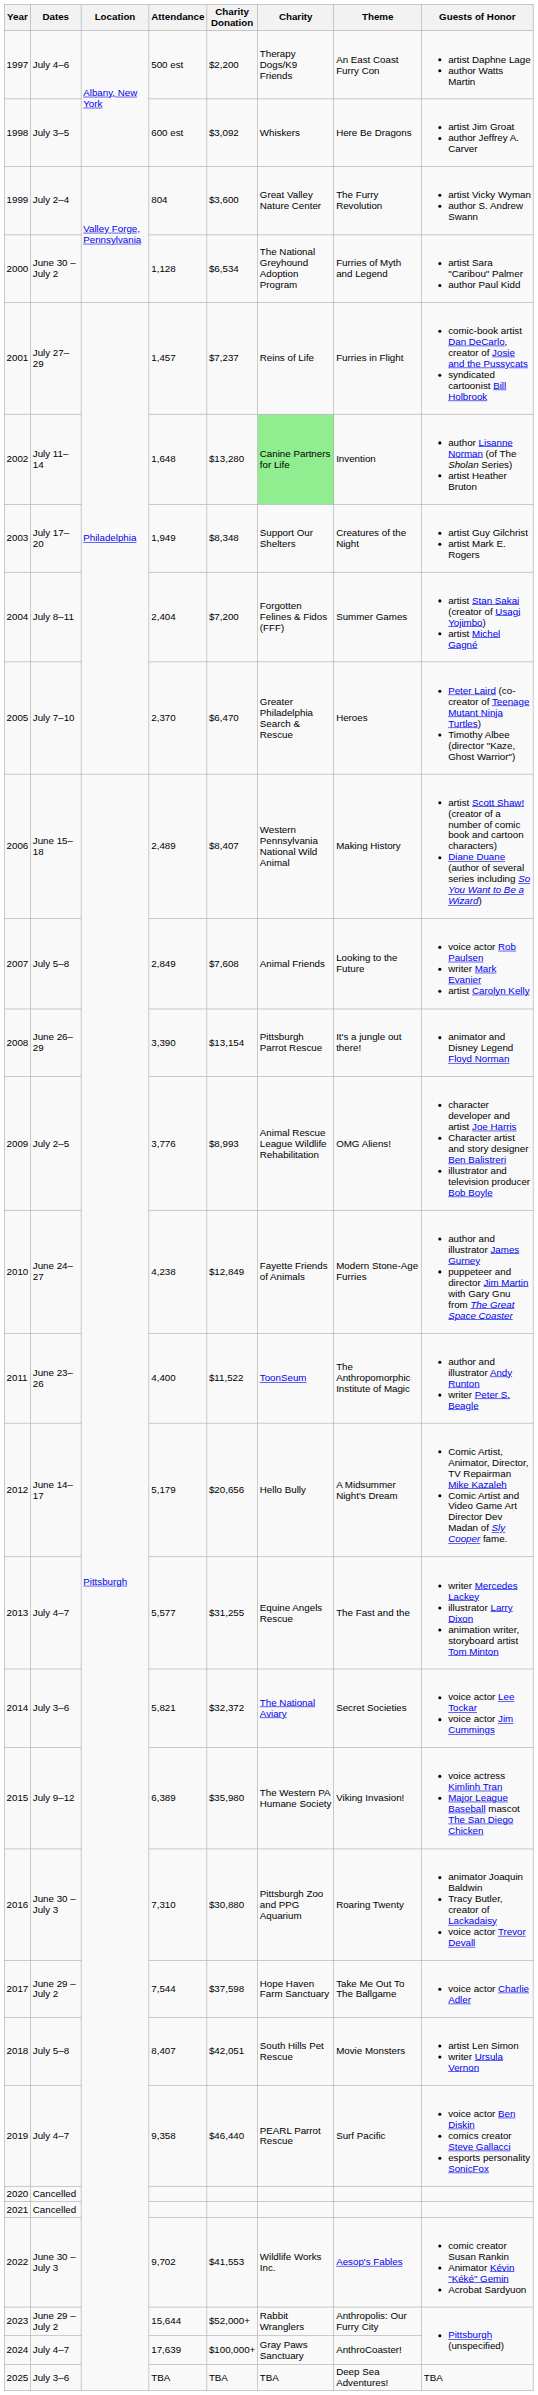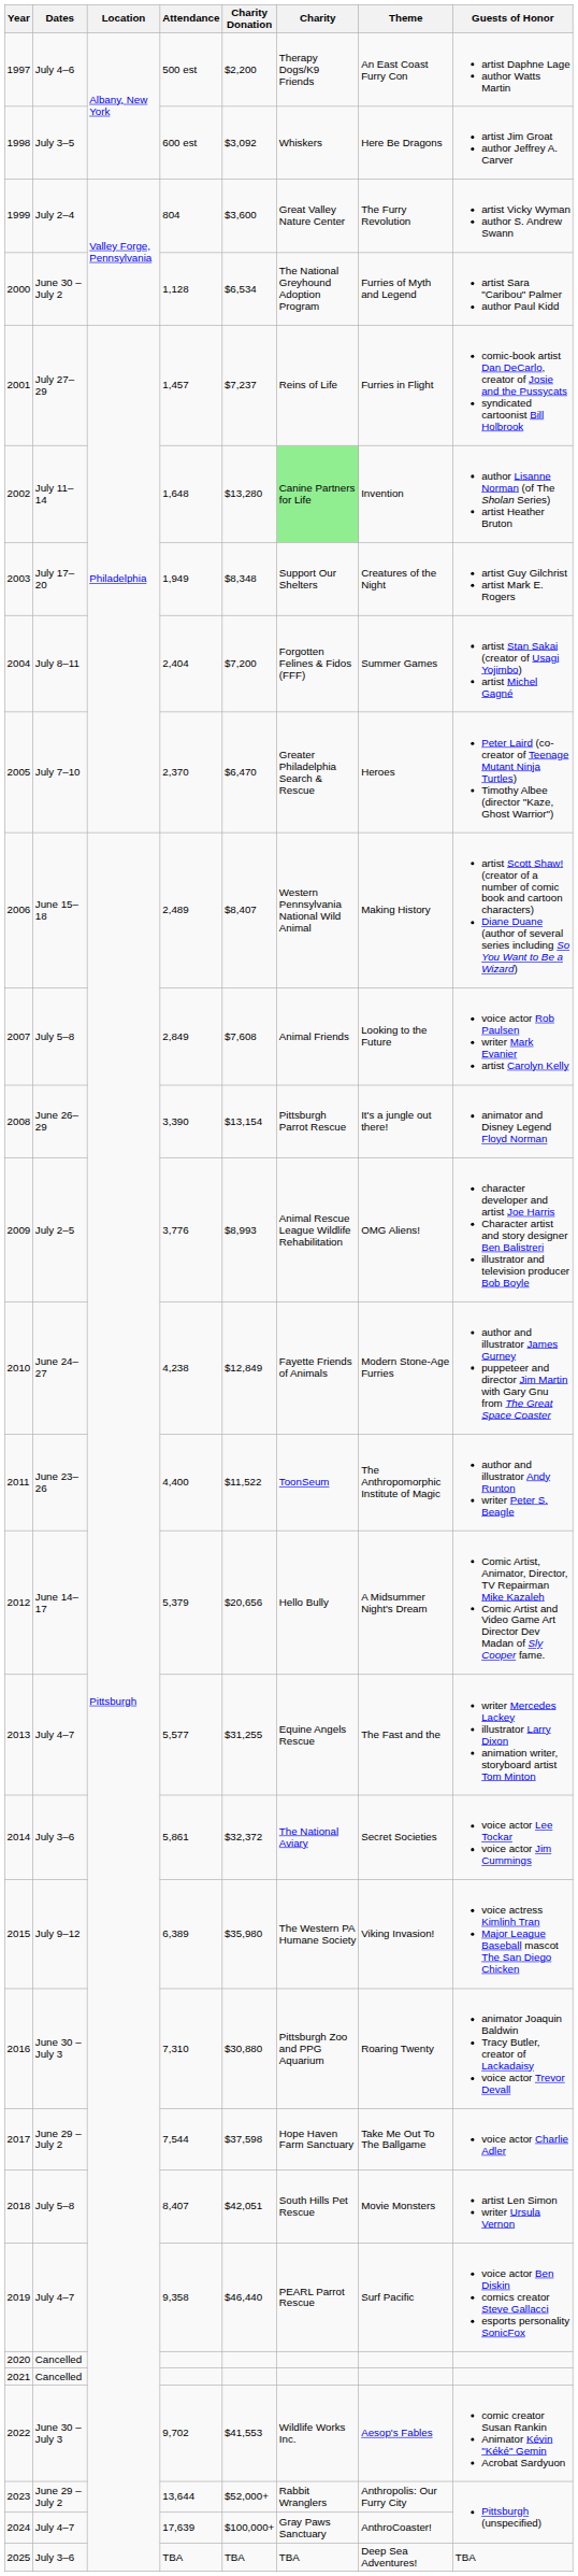 <table class="wikitable">
 <tr>
 <th>Year</th>
 <th>Dates</th>
 <th>Location</th>
 <th>Attendance</th>
 <th>Charity<br>Donation</th>
 <th>Charity</th>
 <th>Theme</th>
 <th>Guests of Honor</th>
 </tr>
 <tr>
 <td>1997</td>
 <td>July 4–6</td>
 <td rowspan="2"><a href='#'>Albany, New York</a></td>
 <td>500 est</td>
 <td>$2,200</td>
 <td>Therapy Dogs/K9 Friends</td>
 <td>An East Coast Furry Con</td>
 <td><br><ul><li>artist Daphne Lage</li><li>author Watts Martin</li></ul></td>
 </tr>
 <tr>
 <td>1998</td>
 <td>July 3–5</td>
 <td>600 est</td>
 <td>$3,092</td>
 <td>Whiskers</td>
 <td>Here Be Dragons</td>
 <td><br><ul><li>artist Jim Groat</li><li>author Jeffrey A. Carver</li></ul></td>
 </tr>
 <tr>
 <td>1999</td>
 <td>July 2–4</td>
 <td rowspan="2"><a href='#'>Valley Forge, Pennsylvania</a></td>
 <td>804</td>
 <td>$3,600</td>
 <td>Great Valley Nature Center</td>
 <td>The Furry Revolution</td>
 <td><br><ul><li>artist Vicky Wyman</li><li>author S. Andrew Swann</li></ul></td>
 </tr>
 <tr>
 <td>2000</td>
 <td>June 30 – July 2</td>
 <td>1,128</td>
 <td>$6,534</td>
 <td>The National Greyhound Adoption Program</td>
 <td>Furries of Myth and Legend</td>
 <td><br><ul><li>artist Sara "Caribou" Palmer</li><li>author Paul Kidd</li></ul></td>
 </tr>
 <tr>
 <td>2001</td>
 <td>July 27–29</td>
 <td rowspan="5"><a href='#'>Philadelphia</a></td>
 <td>1,457</td>
 <td>$7,237</td>
 <td>Reins of Life</td>
 <td>Furries in Flight</td>
 <td><br><ul><li>comic-book artist <a href='#'>Dan DeCarlo</a>, creator of <a href='#'>Josie and the Pussycats</a></li><li>syndicated cartoonist <a href='#'>Bill Holbrook</a></li></ul></td>
 </tr>
 <tr>
 <td>2002</td>
 <td>July 11–14</td>
 <td>1,648</td>
 <td>$13,280</td>
 <td style="background: lightgreen;">Canine Partners for Life</td>
 <td>Invention</td>
 <td><br><ul><li>author <a href='#'>Lisanne Norman</a> (of The <em>Sholan</em> Series)</li><li>artist Heather Bruton</li></ul></td>
 </tr>
 <tr>
 <td>2003</td>
 <td>July 17–20</td>
 <td>1,949</td>
 <td>$8,348</td>
 <td>Support Our Shelters</td>
 <td>Creatures of the Night</td>
 <td><br><ul><li>artist Guy Gilchrist</li><li>artist Mark E. Rogers</li></ul></td>
 </tr>
 <tr>
 <td>2004</td>
 <td>July 8–11</td>
 <td>2,404</td>
 <td>$7,200</td>
 <td>Forgotten Felines & Fidos (FFF)</td>
 <td>Summer Games</td>
 <td><br><ul><li>artist <a href='#'>Stan Sakai</a> (creator of <a href='#'>Usagi Yojimbo</a>)</li><li>artist <a href='#'>Michel Gagné</a></li></ul></td>
 </tr>
 <tr>
 <td>2005</td>
 <td>July 7–10</td>
 <td>2,370</td>
 <td>$6,470</td>
 <td>Greater Philadelphia Search & Rescue</td>
 <td>Heroes</td>
 <td><br><ul><li><a href='#'>Peter Laird</a> (co-creator of <a href='#'>Teenage Mutant Ninja Turtles</a>)</li><li>Timothy Albee (director "Kaze, Ghost Warrior")</li></ul></td>
 </tr>
 <tr>
 <td>2006</td>
 <td>June 15–18</td>
 <td rowspan="20"><a href='#'>Pittsburgh</a></td>
 <td>2,489</td>
 <td>$8,407</td>
 <td>Western Pennsylvania National Wild Animal</td>
 <td>Making History</td>
 <td><br><ul><li>artist <a href='#'>Scott Shaw!</a> (creator of a number of comic book and cartoon characters)</li><li><a href='#'>Diane Duane</a> (author of several series including <em><a href='#'>So You Want to Be a Wizard</a></em>)</li></ul></td>
 </tr>
 <tr>
 <td>2007</td>
 <td>July 5–8</td>
 <td>2,849</td>
 <td>$7,608</td>
 <td>Animal Friends</td>
 <td>Looking to the Future</td>
 <td><br><ul><li>voice actor <a href='#'>Rob Paulsen</a></li><li>writer <a href='#'>Mark Evanier</a></li><li>artist <a href='#'>Carolyn Kelly</a></li></ul></td>
 </tr>
 <tr>
 <td>2008</td>
 <td>June 26–29</td>
 <td>3,390</td>
 <td>$13,154</td>
 <td>Pittsburgh Parrot Rescue</td>
 <td>It's a jungle out there!</td>
 <td><br><ul><li>animator and Disney Legend <a href='#'>Floyd Norman</a></li></ul></td>
 </tr>
 <tr>
 <td>2009</td>
 <td>July 2–5</td>
 <td>3,776</td>
 <td>$8,993</td>
 <td>Animal Rescue League Wildlife Rehabilitation</td>
 <td>OMG Aliens!</td>
 <td><br><ul><li>character developer and artist <a href='#'>Joe Harris</a></li><li>Character artist and story designer <a href='#'>Ben Balistreri</a></li><li>illustrator and television producer <a href='#'>Bob Boyle</a></li></ul></td>
 </tr>
 <tr>
 <td>2010</td>
 <td>June 24–27</td>
 <td>4,238</td>
 <td>$12,849</td>
 <td>Fayette Friends of Animals</td>
 <td>Modern Stone-Age Furries</td>
 <td><br><ul><li>author and illustrator <a href='#'>James Gurney</a></li><li>puppeteer and director <a href='#'>Jim Martin</a> with Gary Gnu from <em><a href='#'>The Great Space Coaster</a></em></li></ul></td>
 </tr>
 <tr>
 <td>2011</td>
 <td>June 23–26</td>
 <td>4,400</td>
 <td>$11,522</td>
 <td><a href='#'>ToonSeum</a></td>
 <td>The Anthropomorphic Institute of Magic</td>
 <td><br><ul><li>author and illustrator <a href='#'>Andy Runton</a></li><li>writer <a href='#'>Peter S. Beagle</a></li></ul></td>
 </tr>
 <tr>
 <td>2012</td>
 <td>June 14–17</td>
-<td>5,179</td>
+<td>5,379</td>
 <td>$20,656</td>
 <td>Hello Bully</td>
 <td>A Midsummer Night's Dream</td>
 <td><br><ul><li>Comic Artist, Animator, Director, TV Repairman <a href='#'>Mike Kazaleh</a></li><li>Comic Artist and Video Game Art Director Dev Madan of <em><a href='#'>Sly Cooper</a></em> fame.</li></ul></td>
 </tr>
 <tr>
 <td>2013</td>
 <td>July 4–7</td>
 <td>5,577</td>
 <td>$31,255</td>
 <td>Equine Angels Rescue</td>
 <td>The Fast and the </td>
 <td><br><ul><li>writer <a href='#'>Mercedes Lackey</a></li><li>illustrator <a href='#'>Larry Dixon</a></li><li>animation writer, storyboard artist <a href='#'>Tom Minton</a></li></ul></td>
 </tr>
 <tr>
 <td>2014</td>
 <td>July 3–6</td>
-<td>5,821</td>
+<td>5,861</td>
 <td>$32,372</td>
 <td><a href='#'>The National Aviary</a></td>
 <td>Secret Societies</td>
 <td><br><ul><li>voice actor <a href='#'>Lee Tockar</a></li><li>voice actor <a href='#'>Jim Cummings</a></li></ul></td>
 </tr>
 <tr>
 <td>2015</td>
 <td>July 9–12</td>
 <td>6,389</td>
 <td>$35,980</td>
 <td>The Western PA Humane Society</td>
 <td>Viking Invasion!</td>
 <td><br><ul><li>voice actress <a href='#'>Kimlinh Tran</a></li><li><a href='#'>Major League Baseball</a> mascot <a href='#'>The San Diego Chicken</a></li></ul></td>
 </tr>
 <tr>
 <td>2016</td>
 <td>June 30 – July 3</td>
 <td>7,310</td>
 <td>$30,880</td>
 <td>Pittsburgh Zoo and PPG Aquarium</td>
 <td>Roaring Twenty</td>
 <td><br><ul><li>animator Joaquin Baldwin</li><li>Tracy Butler, creator of <a href='#'>Lackadaisy</a></li><li>voice actor <a href='#'>Trevor Devall</a></li></ul></td>
 </tr>
 <tr>
 <td>2017</td>
 <td>June 29 – July 2</td>
 <td>7,544</td>
 <td>$37,598</td>
 <td>Hope Haven Farm Sanctuary</td>
 <td>Take Me Out To The Ballgame</td>
 <td><br><ul><li>voice actor <a href='#'>Charlie Adler</a></li></ul></td>
 </tr>
 <tr>
 <td>2018</td>
 <td>July 5–8</td>
 <td>8,407</td>
 <td>$42,051</td>
 <td>South Hills Pet Rescue</td>
 <td>Movie Monsters</td>
 <td><br><ul><li>artist Len Simon</li><li>writer <a href='#'>Ursula Vernon</a></li></ul></td>
 </tr>
 <tr>
 <td>2019</td>
 <td>July 4–7</td>
 <td>9,358</td>
 <td>$46,440</td>
 <td>PEARL Parrot Rescue</td>
 <td>Surf Pacific</td>
 <td><br><ul><li>voice actor <a href='#'>Ben Diskin</a></li><li>comics creator <a href='#'>Steve Gallacci</a></li><li>esports personality <a href='#'>SonicFox</a></li></ul></td>
 </tr>
 <tr>
 <td>2020</td>
 <td>Cancelled<br></td>
 <td></td>
 <td></td>
 <td></td>
 <td></td>
 <td></td>
 </tr>
 <tr>
 <td>2021</td>
 <td>Cancelled<br></td>
 <td></td>
 <td></td>
 <td></td>
 <td></td>
 <td></td>
 </tr>
 <tr>
 <td>2022</td>
 <td>June 30 – July 3</td>
 <td>9,702</td>
 <td>$41,553</td>
 <td>Wildlife Works Inc.</td>
 <td><a href='#'>Aesop's Fables</a></td>
 <td><br><ul><li>comic creator Susan Rankin</li><li>Animator <a href='#'>Kévin "Kéké" Gemin</a></li><li>Acrobat Sardyuon</li></ul></td>
 </tr>
 <tr>
 <td>2023</td>
 <td>June 29 – July 2</td>
-<td>15,644</td>
+<td>13,644</td>
 <td>$52,000+</td>
 <td>Rabbit Wranglers</td>
 <td>Anthropolis: Our Furry City</td>
 <td rowspan="2"><br><ul><li><a href='#'>Pittsburgh</a> (unspecified)</li></ul></td>
 </tr>
 <tr>
 <td>2024</td>
 <td>July 4–7</td>
 <td>17,639</td>
 <td>$100,000+</td>
 <td>Gray Paws Sanctuary</td>
 <td>AnthroCoaster!</td>
 </tr>
 <tr>
 <td>2025</td>
 <td>July 3–6</td>
 <td>TBA</td>
 <td>TBA</td>
 <td>TBA</td>
 <td>Deep Sea Adventures!</td>
 <td>TBA</td>
 </tr>
 </table>
